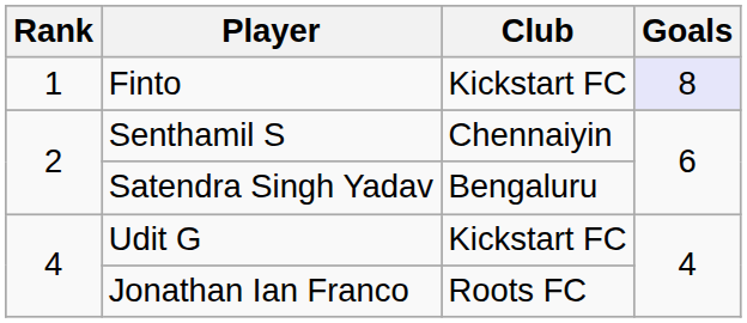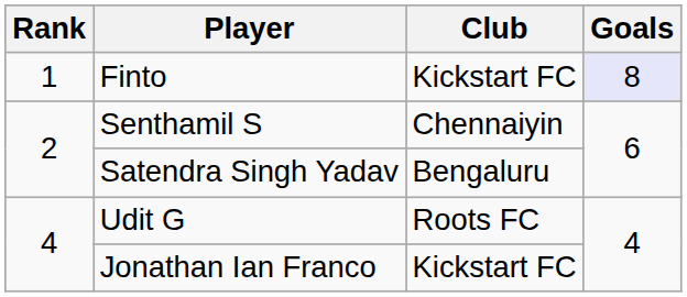 <table class="wikitable">
 <tr>
 <th>Rank</th>
 <th>Player</th>
 <th>Club</th>
 <th>Goals</th>
 </tr>
 <tr>
 <td align="center">1</td>
 <td>Finto</td>
 <td>Kickstart FC</td>
 <td align="center" style="background: lavender;">8</td>
 </tr>
 <tr>
 <td rowspan="2" align="center">2</td>
 <td>Senthamil S</td>
 <td>Chennaiyin</td>
 <td rowspan="2" align="center">6</td>
 </tr>
 <tr>
 <td>Satendra Singh Yadav</td>
 <td>Bengaluru</td>
 </tr>
 <tr>
 <td rowspan="2" align="center">4</td>
 <td>Udit G</td>
-<td>Kickstart FC</td>
+<td>Roots FC</td>
 <td rowspan="2" align="center">4</td>
 </tr>
 <tr>
 <td>Jonathan Ian Franco</td>
-<td>Roots FC</td>
+<td>Kickstart FC</td>
 </tr>
 </table>
